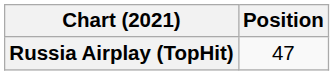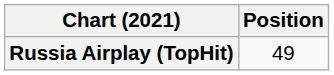 <table class="wikitable plainrowheaders" style="text-align:center">
 <tr>
 <th scope="col">Chart (2021)</th>
 <th scope="col">Position</th>
 </tr>
 <tr>
 <th scope="row">Russia Airplay (TopHit)</th>
-<td>47</td>
+<td>49</td>
 </tr>
 </table>
